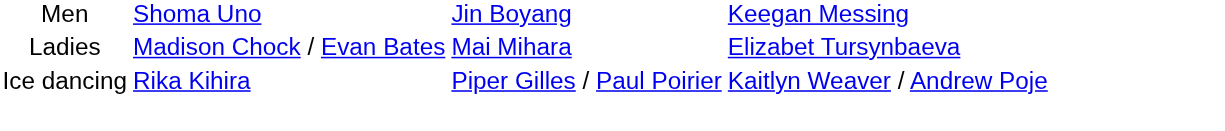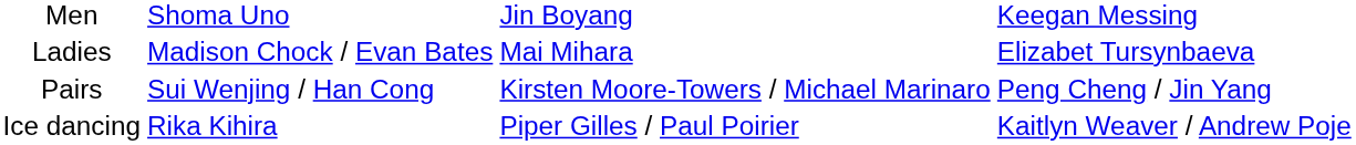 <table>
 <tr>
 <td align=center>Men</td>
 <td> <a href='#'>Shoma Uno</a></td>
 <td> <a href='#'>Jin Boyang</a></td>
 <td> <a href='#'>Keegan Messing</a></td>
 </tr>
 <tr>
 <td align=center>Ladies</td>
 <td> <a href='#'>Madison Chock</a> / <a href='#'>Evan Bates</a></td>
 <td> <a href='#'>Mai Mihara</a></td>
 <td> <a href='#'>Elizabet Tursynbaeva</a></td>
 </tr>
 <tr>
+<td align=center>Pairs</td>
+<td> <a href='#'>Sui Wenjing</a> / <a href='#'>Han Cong</a></td>
+<td> <a href='#'>Kirsten Moore-Towers</a> / <a href='#'>Michael Marinaro</a></td>
+<td> <a href='#'>Peng Cheng</a> / <a href='#'>Jin Yang</a></td>
+</tr>
+<tr>
 <td align=center>Ice dancing</td>
 <td> <a href='#'>Rika Kihira</a></td>
 <td> <a href='#'>Piper Gilles</a> / <a href='#'>Paul Poirier</a></td>
 <td> <a href='#'>Kaitlyn Weaver</a> / <a href='#'>Andrew Poje</a></td>
 </tr>
 </table>
